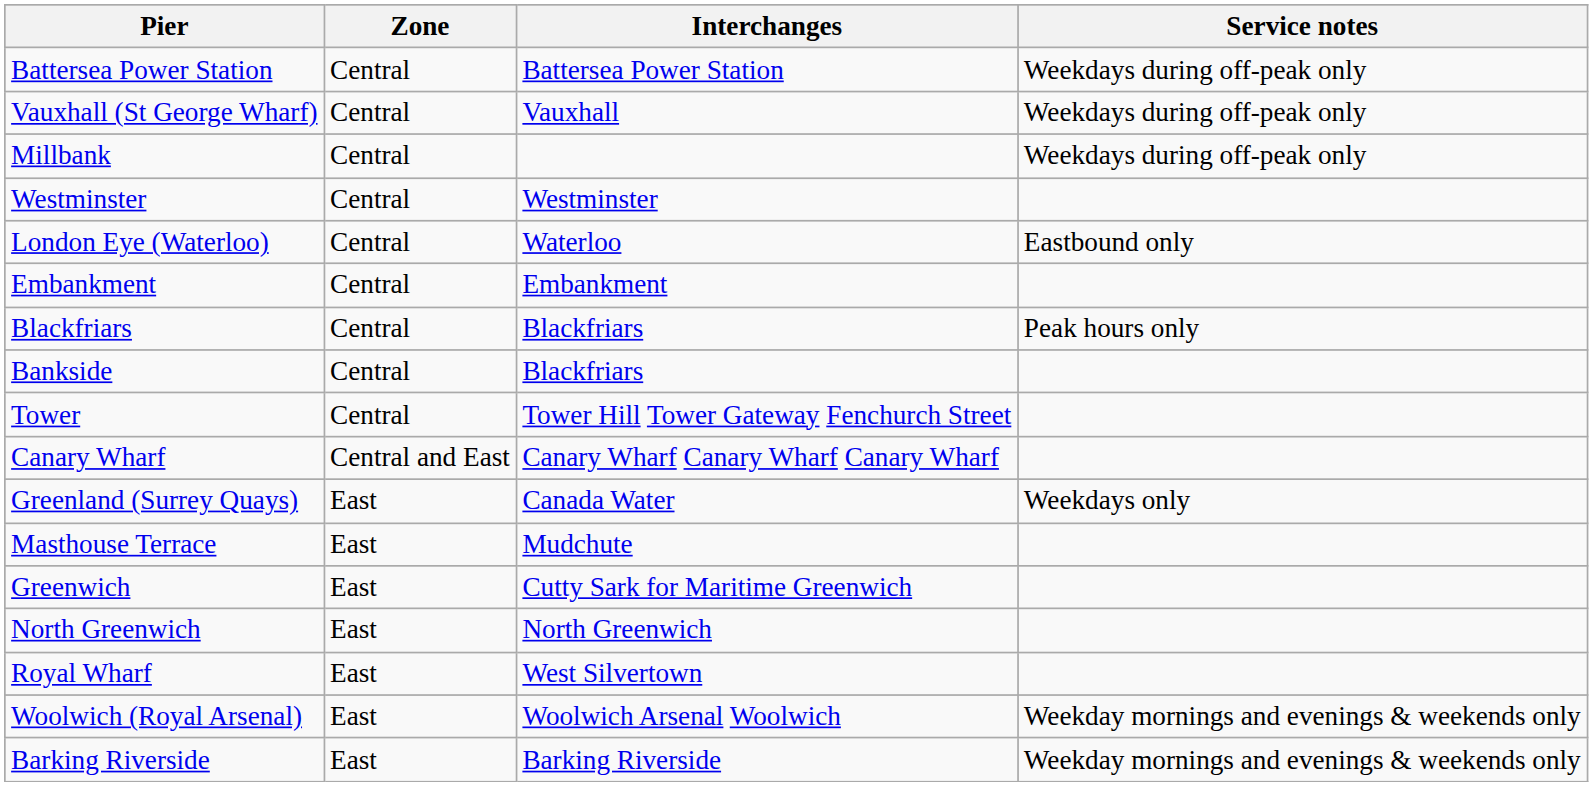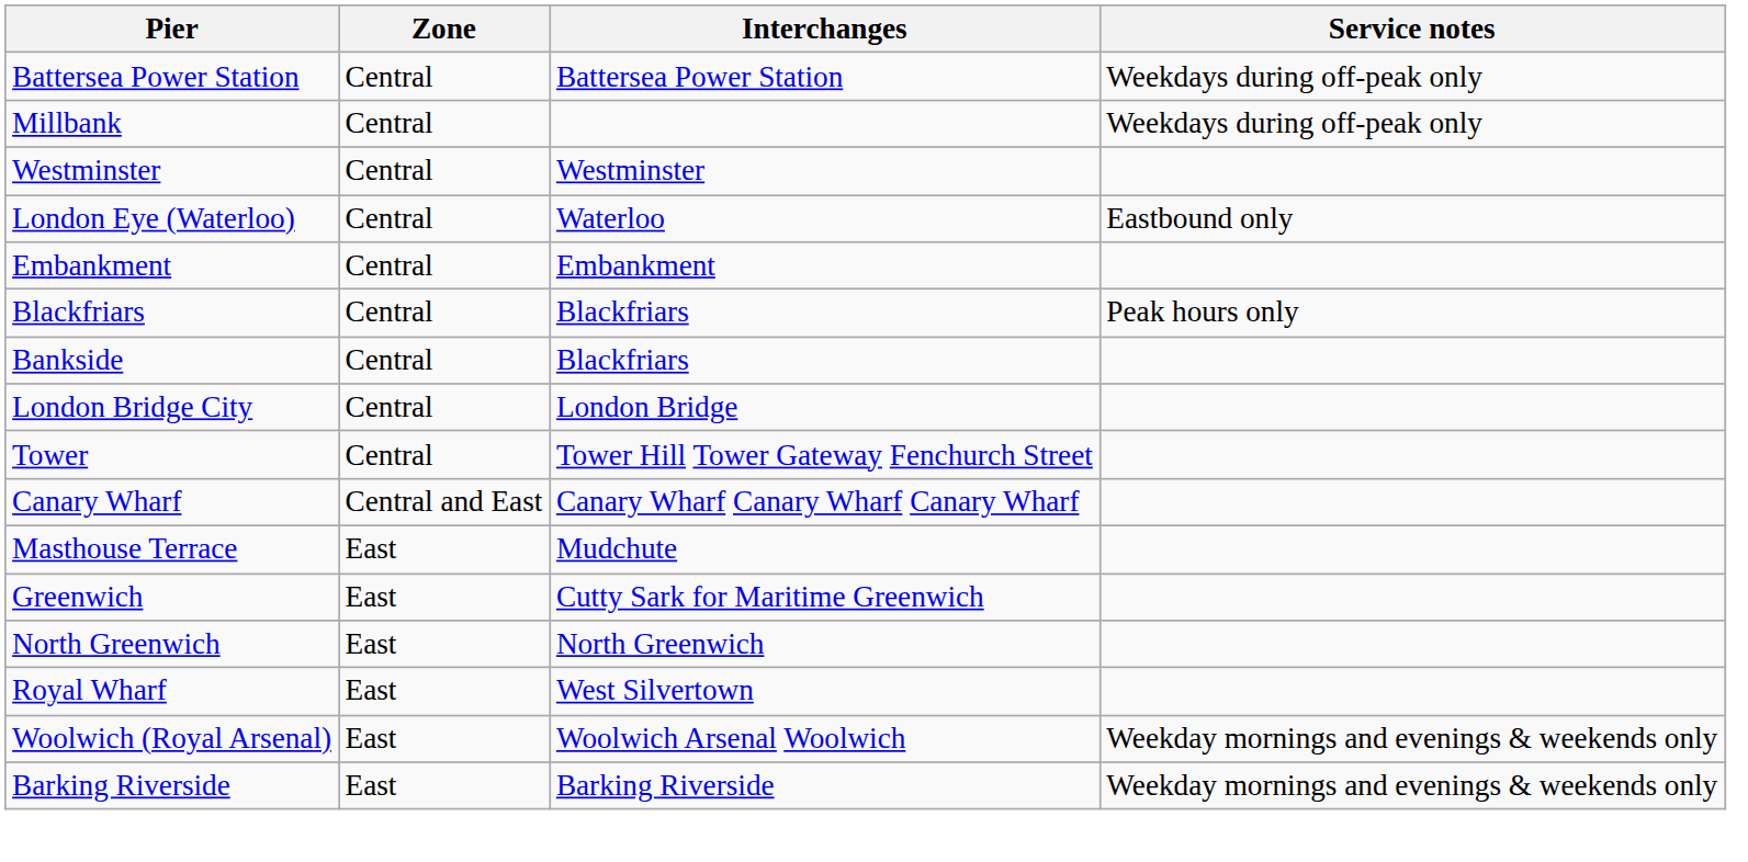 <table class="wikitable sortable">
 <tr>
 <th>Pier</th>
 <th>Zone</th>
 <th>Interchanges</th>
 <th>Service notes</th>
 </tr>
 <tr>
 <td><a href='#'>Battersea Power Station</a></td>
 <td>Central</td>
 <td> <a href='#'>Battersea Power Station</a></td>
-<td>Weekdays during off-peak only</td>
-</tr>
-<tr>
-<td><a href='#'>Vauxhall (St George Wharf)</a></td>
-<td>Central</td>
-<td>  <a href='#'>Vauxhall</a></td>
 <td>Weekdays during off-peak only</td>
 </tr>
 <tr>
 <td><a href='#'>Millbank</a></td>
 <td>Central</td>
 <td></td>
 <td>Weekdays during off-peak only</td>
 </tr>
 <tr>
 <td><a href='#'>Westminster</a></td>
 <td>Central</td>
 <td> <a href='#'>Westminster</a></td>
 <td></td>
 </tr>
 <tr>
 <td><a href='#'>London Eye (Waterloo)</a></td>
 <td>Central</td>
 <td>  <a href='#'>Waterloo</a></td>
 <td>Eastbound only</td>
 </tr>
 <tr>
 <td><a href='#'>Embankment</a></td>
 <td>Central</td>
 <td> <a href='#'>Embankment</a></td>
 <td></td>
 </tr>
 <tr>
 <td><a href='#'>Blackfriars</a></td>
 <td>Central</td>
 <td>  <a href='#'>Blackfriars</a></td>
 <td>Peak hours only</td>
 </tr>
 <tr>
 <td><a href='#'>Bankside</a></td>
 <td>Central</td>
 <td>  <a href='#'>Blackfriars</a></td>
 <td></td>
 </tr>
 <tr>
+<td><a href='#'>London Bridge City</a></td>
+<td>Central</td>
+<td>  <a href='#'>London Bridge</a></td>
+<td></td>
+</tr>
+<tr>
 <td><a href='#'>Tower</a></td>
 <td>Central</td>
 <td> <a href='#'>Tower Hill</a>  <a href='#'>Tower Gateway</a>  <a href='#'>Fenchurch Street</a></td>
 <td></td>
 </tr>
 <tr>
 <td><a href='#'>Canary Wharf</a></td>
 <td>Central and East</td>
 <td> <a href='#'>Canary Wharf</a>  <a href='#'>Canary Wharf</a>  <a href='#'>Canary Wharf</a></td>
 <td></td>
-</tr>
-<tr>
-<td><a href='#'>Greenland (Surrey Quays)</a></td>
-<td>East</td>
-<td>  <a href='#'>Canada Water</a></td>
-<td>Weekdays only</td>
 </tr>
 <tr>
 <td><a href='#'>Masthouse Terrace</a></td>
 <td>East</td>
 <td> <a href='#'>Mudchute</a></td>
 <td></td>
 </tr>
 <tr>
 <td><a href='#'>Greenwich</a></td>
 <td>East</td>
 <td> <a href='#'>Cutty Sark for Maritime Greenwich</a></td>
 <td></td>
 </tr>
 <tr>
 <td><a href='#'>North Greenwich</a></td>
 <td>East</td>
 <td> <a href='#'>North Greenwich</a></td>
 <td></td>
 </tr>
 <tr>
 <td><a href='#'>Royal Wharf</a></td>
 <td>East</td>
 <td> <a href='#'>West Silvertown</a></td>
 <td></td>
 </tr>
 <tr>
 <td><a href='#'>Woolwich (Royal Arsenal)</a></td>
 <td>East</td>
 <td>  <a href='#'>Woolwich Arsenal</a>  <a href='#'>Woolwich</a></td>
 <td>Weekday mornings and evenings & weekends only</td>
 </tr>
 <tr>
 <td><a href='#'>Barking Riverside</a></td>
 <td>East</td>
 <td> <a href='#'>Barking Riverside</a></td>
 <td>Weekday mornings and evenings & weekends only</td>
 </tr>
 </table>
